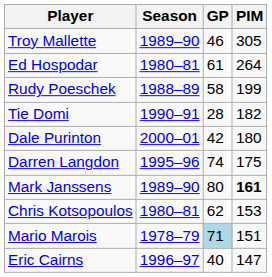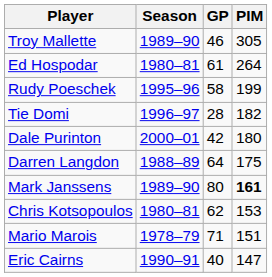 <table class="wikitable">
 <tr>
 <th>Player</th>
 <th>Season</th>
 <th>GP</th>
 <th>PIM</th>
 </tr>
 <tr>
 <td><a href='#'>Troy Mallette</a></td>
 <td><a href='#'>1989–90</a></td>
 <td>46</td>
 <td>305</td>
 </tr>
 <tr>
 <td><a href='#'>Ed Hospodar</a></td>
 <td><a href='#'>1980–81</a></td>
 <td>61</td>
 <td>264</td>
 </tr>
 <tr>
 <td><a href='#'>Rudy Poeschek</a></td>
-<td><a href='#'>1988–89</a></td>
+<td><a href='#'>1995–96</a></td>
 <td>58</td>
 <td>199</td>
 </tr>
 <tr>
 <td><a href='#'>Tie Domi</a></td>
-<td><a href='#'>1990–91</a></td>
+<td><a href='#'>1996–97</a></td>
 <td>28</td>
 <td>182</td>
 </tr>
 <tr>
 <td><a href='#'>Dale Purinton</a></td>
 <td><a href='#'>2000–01</a></td>
 <td>42</td>
 <td>180</td>
 </tr>
 <tr>
 <td><a href='#'>Darren Langdon</a></td>
-<td><a href='#'>1995–96</a></td>
-<td>74</td>
+<td><a href='#'>1988–89</a></td>
+<td>64</td>
 <td>175</td>
 </tr>
 <tr>
 <td><a href='#'>Mark Janssens</a></td>
 <td><a href='#'>1989–90</a></td>
 <td>80</td>
 <td><strong>161</strong></td>
 </tr>
 <tr>
 <td><a href='#'>Chris Kotsopoulos</a></td>
 <td><a href='#'>1980–81</a></td>
 <td>62</td>
 <td>153</td>
 </tr>
 <tr>
 <td><a href='#'>Mario Marois</a></td>
 <td><a href='#'>1978–79</a></td>
-<td style="background: lightblue;">71</td>
+<td>71</td>
 <td>151</td>
 </tr>
 <tr>
 <td><a href='#'>Eric Cairns</a></td>
-<td><a href='#'>1996–97</a></td>
+<td><a href='#'>1990–91</a></td>
 <td>40</td>
 <td>147</td>
 </tr>
 </table>
